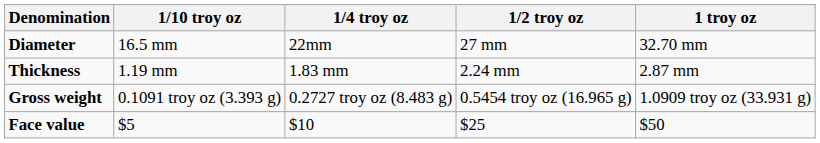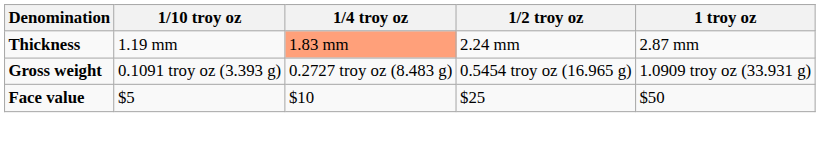 <table class="wikitable">
 <tr>
 <th>Denomination</th>
 <th>1/10 troy oz</th>
 <th>1/4 troy oz</th>
 <th>1/2 troy oz</th>
 <th>1 troy oz</th>
 </tr>
 <tr>
-<td><strong>Diameter</strong></td>
-<td>16.5 mm</td>
-<td>22mm</td>
-<td>27 mm</td>
-<td>32.70 mm</td>
-</tr>
-<tr>
 <td><strong>Thickness</strong></td>
 <td>1.19 mm</td>
-<td>1.83 mm</td>
+<td style="background: lightsalmon;">1.83 mm</td>
 <td>2.24 mm</td>
 <td>2.87 mm</td>
 </tr>
 <tr>
 <td><strong>Gross weight</strong></td>
 <td>0.1091 troy oz (3.393 g)</td>
 <td>0.2727 troy oz (8.483 g)</td>
 <td>0.5454 troy oz (16.965 g)</td>
 <td>1.0909 troy oz (33.931 g)</td>
 </tr>
 <tr>
 <td><strong>Face value</strong></td>
 <td>$5</td>
 <td>$10</td>
 <td>$25</td>
 <td>$50</td>
 </tr>
 </table>
